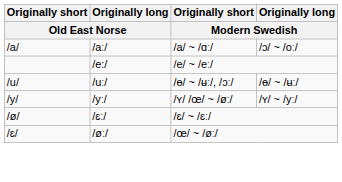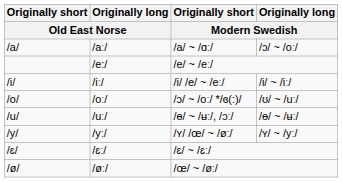 <table class="wikitable">
 <tr>
 <th>Originally short</th>
 <th>Originally long</th>
 <th>Originally short</th>
 <th>Originally long</th>
 </tr>
 <tr>
 <th colspan="2">Old East Norse</th>
 <th colspan="2">Modern Swedish</th>
 </tr>
 <tr>
 <td>/a/</td>
 <td>/aː/</td>
 <td>/a/ ~ /ɑː/</td>
 <td>/ɔ/ ~ /oː/</td>
 </tr>
 <tr>
 <td></td>
 <td>/e:/</td>
 <td colspan="2">/e/ ~ /eː/</td>
 </tr>
 <tr>
+<td>/i/</td>
+<td>/iː/</td>
+<td>/i/ /e/ ~ /eː/</td>
+<td>/i/ ~ /iː/</td>
+</tr>
+<tr>
+<td>/o/</td>
+<td>/oː/</td>
+<td>/ɔ/ ~ /oː/ */ɞ(:)/</td>
+<td>/ʊ/ ~ /uː/</td>
+</tr>
+<tr>
 <td>/u/</td>
 <td>/uː/</td>
 <td>/ɵ/ ~ /ʉː/, /ɔː/</td>
 <td>/ɵ/ ~ /ʉː/</td>
 </tr>
 <tr>
 <td>/y/</td>
 <td>/yː/</td>
 <td>/ʏ/ /œ/ ~ /øː/</td>
 <td>/ʏ/ ~ /yː/</td>
 </tr>
 <tr>
-<td>/ø/</td>
+<td>/ɛ/</td>
 <td>/ɛː/</td>
 <td colspan="2">/ɛ/ ~ /ɛː/</td>
 </tr>
 <tr>
-<td>/ɛ/</td>
+<td>/ø/</td>
 <td>/øː/</td>
 <td colspan="2">/œ/ ~ /øː/</td>
 </tr>
 </table>
